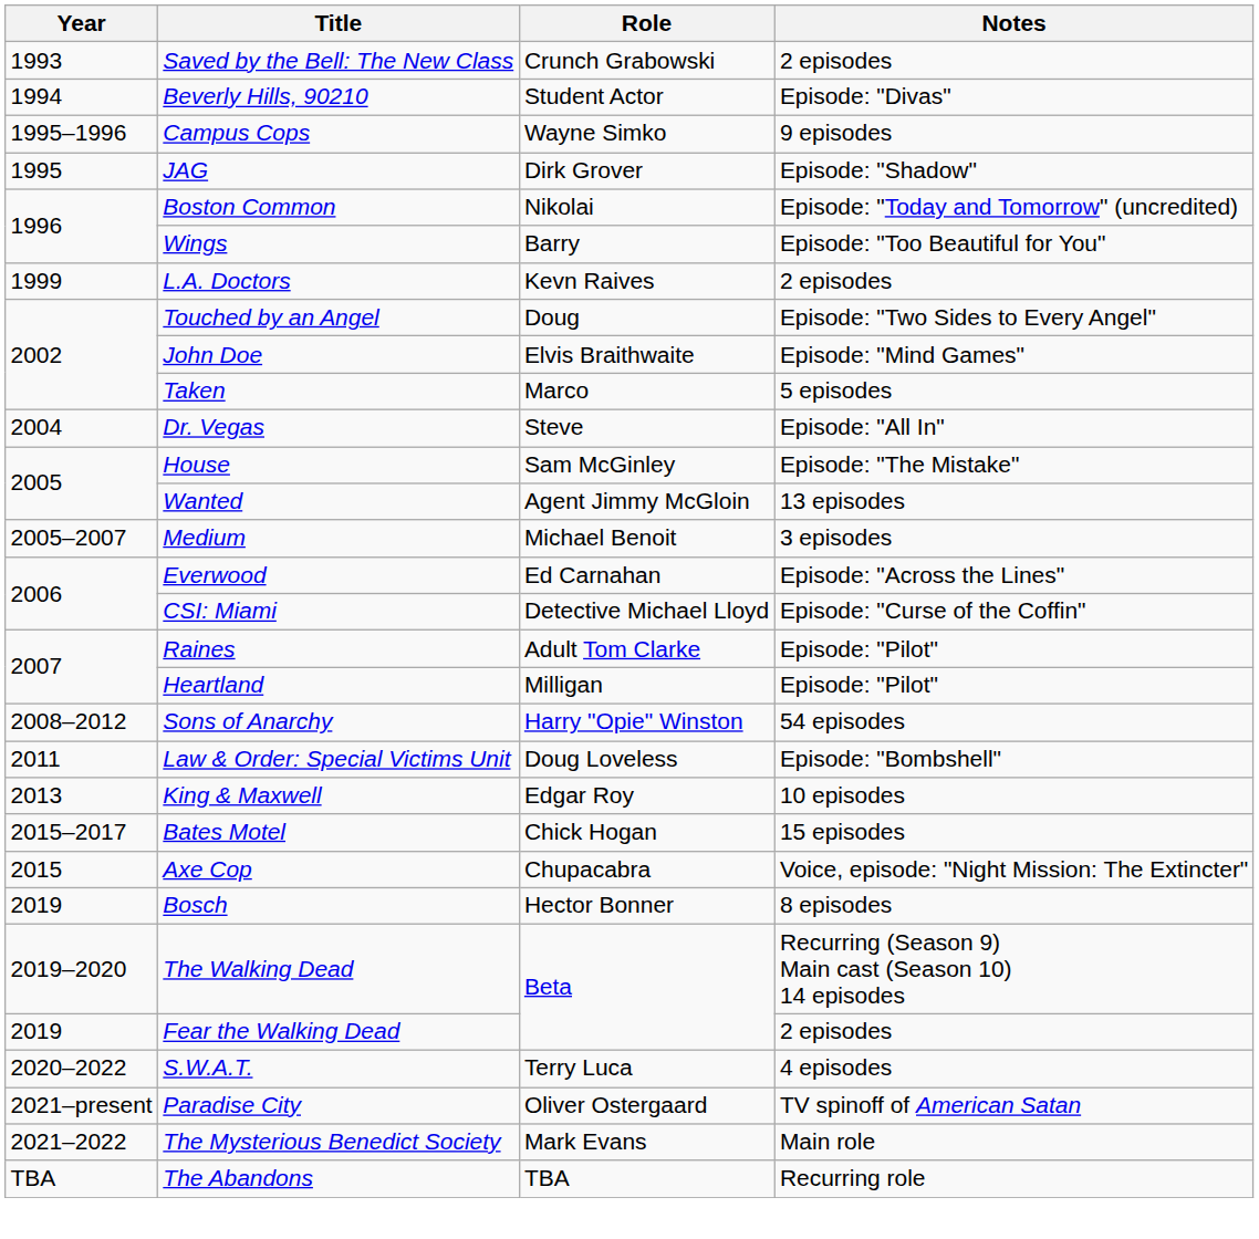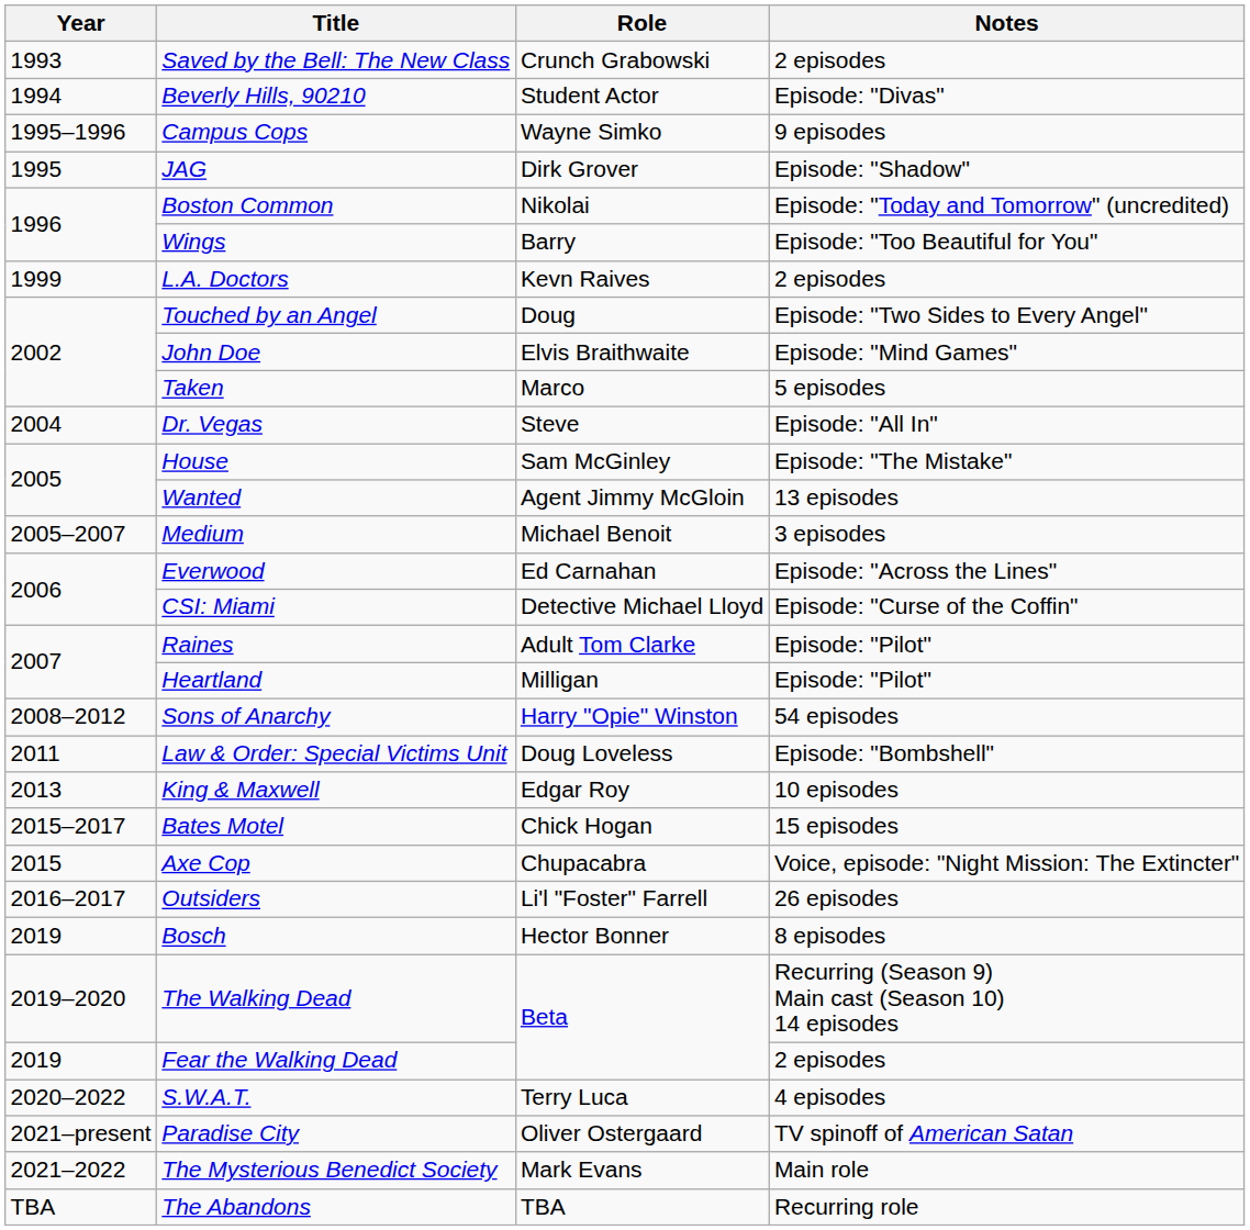 <table snowfall class="wikitable sortable">
 <tr>
 <th>Year</th>
 <th>Title</th>
 <th>Role</th>
 <th>Notes</th>
 </tr>
 <tr>
 <td>1993</td>
 <td><em><a href='#'>Saved by the Bell: The New Class</a></em></td>
 <td>Crunch Grabowski</td>
 <td>2 episodes</td>
 </tr>
 <tr>
 <td>1994</td>
 <td><em><a href='#'>Beverly Hills, 90210</a></em></td>
 <td>Student Actor</td>
 <td>Episode: "Divas"</td>
 </tr>
 <tr>
 <td>1995–1996</td>
 <td><em><a href='#'>Campus Cops</a></em></td>
 <td>Wayne Simko</td>
 <td>9 episodes</td>
 </tr>
 <tr>
 <td>1995</td>
 <td><em><a href='#'>JAG</a></em></td>
 <td>Dirk Grover</td>
 <td>Episode: "Shadow"</td>
 </tr>
 <tr>
 <td rowspan="2">1996</td>
 <td><em><a href='#'>Boston Common</a></em></td>
 <td>Nikolai</td>
 <td>Episode: "<a href='#'>Today and Tomorrow</a>" (uncredited)</td>
 </tr>
 <tr>
 <td><em><a href='#'>Wings</a></em></td>
 <td>Barry</td>
 <td>Episode: "Too Beautiful for You"</td>
 </tr>
 <tr>
 <td>1999</td>
 <td><em><a href='#'>L.A. Doctors</a></em></td>
 <td>Kevn Raives</td>
 <td>2 episodes</td>
 </tr>
 <tr>
 <td rowspan="3">2002</td>
 <td><em><a href='#'>Touched by an Angel</a></em></td>
 <td>Doug</td>
 <td>Episode: "Two Sides to Every Angel"</td>
 </tr>
 <tr>
 <td><em><a href='#'>John Doe</a></em></td>
 <td>Elvis Braithwaite</td>
 <td>Episode: "Mind Games"</td>
 </tr>
 <tr>
 <td><em><a href='#'>Taken</a></em></td>
 <td>Marco</td>
 <td>5 episodes</td>
 </tr>
 <tr>
 <td>2004</td>
 <td><em><a href='#'>Dr. Vegas</a></em></td>
 <td>Steve</td>
 <td>Episode: "All In"</td>
 </tr>
 <tr>
 <td rowspan="2">2005</td>
 <td><em><a href='#'>House</a></em></td>
 <td>Sam McGinley</td>
 <td>Episode: "The Mistake"</td>
 </tr>
 <tr>
 <td><em><a href='#'>Wanted</a></em></td>
 <td>Agent Jimmy McGloin</td>
 <td>13 episodes</td>
 </tr>
 <tr>
 <td>2005–2007</td>
 <td><em><a href='#'>Medium</a></em></td>
 <td>Michael Benoit</td>
 <td>3 episodes</td>
 </tr>
 <tr>
 <td rowspan="2">2006</td>
 <td><em><a href='#'>Everwood</a></em></td>
 <td>Ed Carnahan</td>
 <td>Episode: "Across the Lines"</td>
 </tr>
 <tr>
 <td><em><a href='#'>CSI: Miami</a></em></td>
 <td>Detective Michael Lloyd</td>
 <td>Episode: "Curse of the Coffin"</td>
 </tr>
 <tr>
 <td rowspan="2">2007</td>
 <td><em><a href='#'>Raines</a></em></td>
 <td>Adult <a href='#'>Tom Clarke</a></td>
 <td>Episode: "Pilot"</td>
 </tr>
 <tr>
 <td><em><a href='#'>Heartland</a></em></td>
 <td>Milligan</td>
 <td>Episode: "Pilot"</td>
 </tr>
 <tr>
 <td>2008–2012</td>
 <td><em><a href='#'>Sons of Anarchy</a></em></td>
 <td><a href='#'>Harry "Opie" Winston</a></td>
 <td>54 episodes</td>
 </tr>
 <tr>
 <td>2011</td>
 <td><em><a href='#'>Law & Order: Special Victims Unit</a></em></td>
 <td>Doug Loveless</td>
 <td>Episode: "Bombshell"</td>
 </tr>
 <tr>
 <td>2013</td>
 <td><em><a href='#'>King & Maxwell</a></em></td>
 <td>Edgar Roy</td>
 <td>10 episodes</td>
 </tr>
 <tr>
 <td>2015–2017</td>
 <td><em><a href='#'>Bates Motel</a></em></td>
 <td>Chick Hogan</td>
 <td>15 episodes</td>
 </tr>
 <tr>
 <td>2015</td>
 <td><em><a href='#'>Axe Cop</a></em></td>
 <td>Chupacabra</td>
 <td>Voice, episode: "Night Mission: The Extincter"</td>
 </tr>
 <tr>
+<td>2016–2017</td>
+<td><em><a href='#'>Outsiders</a></em></td>
+<td>Li'l "Foster" Farrell</td>
+<td>26 episodes</td>
+</tr>
+<tr>
 <td>2019</td>
 <td><em><a href='#'>Bosch</a></em></td>
 <td>Hector Bonner</td>
 <td>8 episodes</td>
 </tr>
 <tr>
 <td>2019–2020</td>
 <td><em><a href='#'>The Walking Dead</a></em></td>
 <td rowspan="2"><a href='#'>Beta</a></td>
 <td>Recurring (Season 9)<br>Main cast (Season 10)<br>14 episodes</td>
 </tr>
 <tr>
 <td>2019</td>
 <td><em><a href='#'>Fear the Walking Dead</a></em></td>
 <td>2 episodes</td>
 </tr>
 <tr>
 <td>2020–2022</td>
 <td><em><a href='#'>S.W.A.T.</a></em></td>
 <td>Terry Luca</td>
 <td>4 episodes</td>
 </tr>
 <tr>
 <td>2021–present</td>
 <td><em><a href='#'>Paradise City</a></em></td>
 <td>Oliver Ostergaard</td>
 <td>TV spinoff of <em><a href='#'>American Satan</a></em></td>
 </tr>
 <tr>
 <td>2021–2022</td>
 <td><em><a href='#'>The Mysterious Benedict Society</a></em></td>
 <td>Mark Evans</td>
 <td>Main role</td>
 </tr>
 <tr>
 <td>TBA</td>
 <td><em><a href='#'>The Abandons</a></em></td>
 <td>TBA</td>
 <td>Recurring role</td>
 </tr>
 </table>
